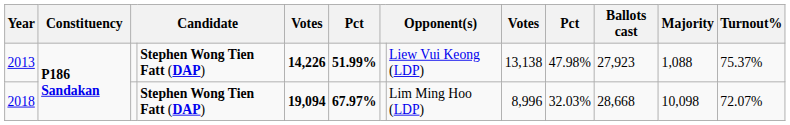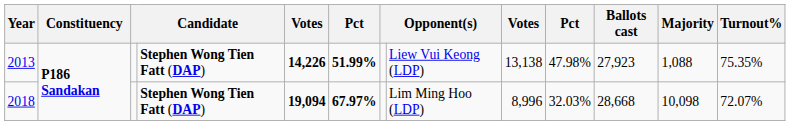 <table class="wikitable" style="margin:0.5em ; font-size:95%">
 <tr>
 <th>Year</th>
 <th>Constituency</th>
 <th colspan=2>Candidate</th>
 <th>Votes</th>
 <th>Pct</th>
 <th colspan=2>Opponent(s)</th>
 <th>Votes</th>
 <th>Pct</th>
 <th>Ballots cast</th>
 <th>Majority</th>
 <th>Turnout%</th>
 </tr>
 <tr>
 <td><a href='#'>2013</a></td>
 <td rowspan=2><strong>P186 <a href='#'>Sandakan</a></strong></td>
 <td></td>
 <td><strong>Stephen Wong Tien Fatt</strong> (<a href='#'><strong>DAP</strong></a>)</td>
 <td align="right"><strong>14,226</strong></td>
 <td><strong>51.99%</strong></td>
 <td></td>
 <td><a href='#'>Liew Vui Keong</a> (<a href='#'>LDP</a>)</td>
 <td align="right">13,138</td>
 <td>47.98%</td>
 <td>27,923</td>
 <td>1,088</td>
-<td>75.37%</td>
+<td>75.35%</td>
 </tr>
 <tr>
 <td><a href='#'>2018</a></td>
 <td></td>
 <td><strong>Stephen Wong Tien Fatt</strong> (<a href='#'><strong>DAP</strong></a>)</td>
 <td align="right"><strong>19,094</strong></td>
 <td><strong>67.97%</strong></td>
 <td></td>
 <td>Lim Ming Hoo (<a href='#'>LDP</a>)</td>
 <td align="right">8,996</td>
 <td>32.03%</td>
 <td>28,668</td>
 <td>10,098</td>
 <td>72.07%</td>
 </tr>
 </table>
